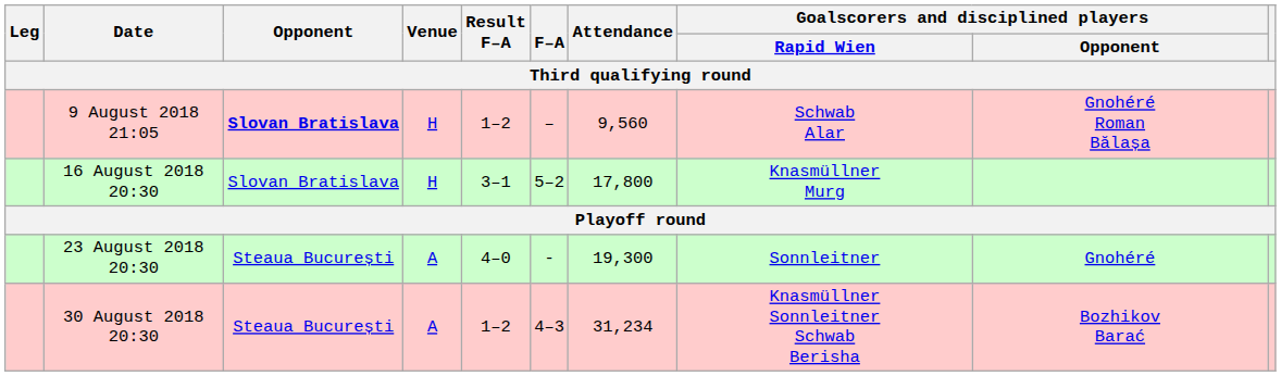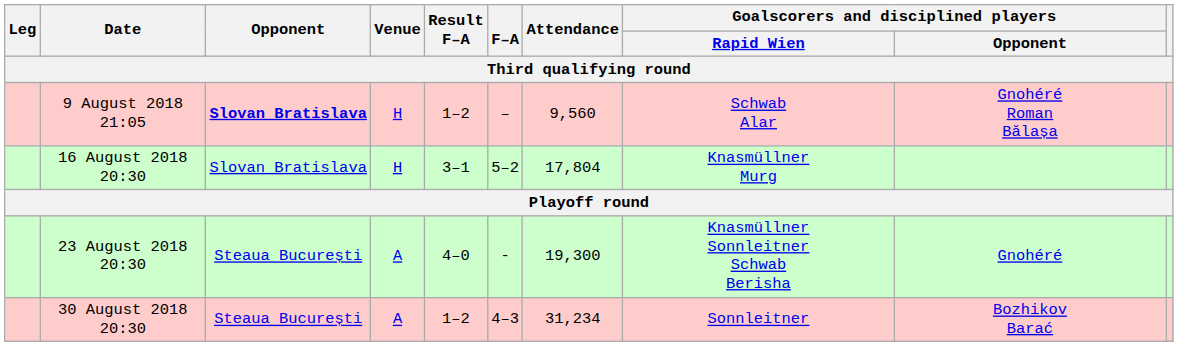 <table class="wikitable" style="text-align:center; font-size:90%">
 <tr>
 <th rowspan="2">Leg</th>
 <th rowspan="2" style="width:120px">Date</th>
 <th rowspan="2">Opponent</th>
 <th rowspan="2">Venue</th>
 <th rowspan="2">Result<br>F–A</th>
 <th rowspan="2"><br>F–A</th>
 <th rowspan="2">Attendance</th>
 <th colspan="2">Goalscorers and disciplined players</th>
 <th rowspan="2"></th>
 </tr>
 <tr>
 <th style="width:200px"><a href='#'>Rapid Wien</a></th>
 <th style="width:200px">Opponent</th>
 </tr>
 <tr>
 <th colspan="10">Third qualifying round</th>
 </tr>
 <tr style="background:#fcc">
 <td></td>
 <td>9 August 2018 21:05</td>
 <td><strong> <a href='#'>Slovan Bratislava</a></strong></td>
 <td><a href='#'>H</a></td>
 <td>1–2</td>
 <td>–</td>
 <td>9,560</td>
 <td><a href='#'>Schwab</a>  <br> <a href='#'>Alar</a> </td>
 <td><a href='#'>Gnohéré</a>  <br> <a href='#'>Roman</a>  <br> <a href='#'>Bălașa</a> </td>
 <td></td>
 </tr>
 <tr style="background:#cfc">
 <td></td>
 <td>16 August 2018 20:30</td>
 <td> <a href='#'>Slovan Bratislava</a></td>
 <td><a href='#'>H</a></td>
 <td>3–1</td>
 <td>5–2</td>
-<td>17,800</td>
+<td>17,804</td>
 <td><a href='#'>Knasmüllner</a>    <br> <a href='#'>Murg</a> </td>
 <td></td>
 <td></td>
 </tr>
 <tr>
 <th colspan="10">Playoff round</th>
 </tr>
 <tr style="background:#cfc">
 <td></td>
 <td>23 August 2018 20:30</td>
 <td> <a href='#'>Steaua București</a></td>
 <td><a href='#'>A</a></td>
 <td>4–0</td>
 <td>-</td>
 <td>19,300</td>
-<td><a href='#'>Sonnleitner</a> </td>
+<td><a href='#'>Knasmüllner</a>  <br> <a href='#'>Sonnleitner</a>  <br> <a href='#'>Schwab</a>  <br> <a href='#'>Berisha</a> </td>
 <td><a href='#'>Gnohéré</a> </td>
 <td></td>
 </tr>
 <tr style="background:#fcc">
 <td></td>
 <td>30 August 2018 20:30</td>
 <td> <a href='#'>Steaua București</a></td>
 <td><a href='#'>A</a></td>
 <td>1–2</td>
 <td>4–3</td>
 <td>31,234</td>
-<td><a href='#'>Knasmüllner</a>  <br> <a href='#'>Sonnleitner</a>  <br> <a href='#'>Schwab</a>  <br> <a href='#'>Berisha</a> </td>
+<td><a href='#'>Sonnleitner</a> </td>
 <td><a href='#'>Bozhikov</a>  <br> <a href='#'>Barać</a> </td>
 <td></td>
 </tr>
 </table>
